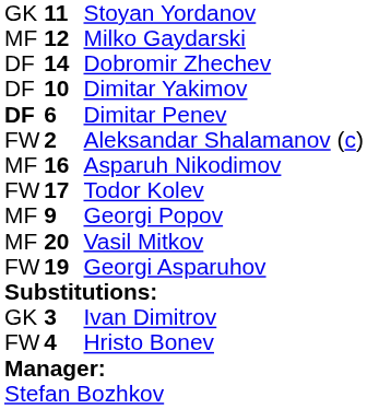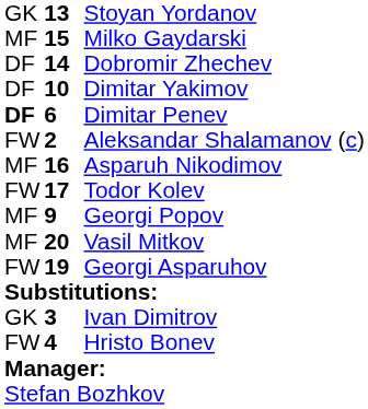 <table style="font-size: 90%" cellspacing="0" cellpadding="0">
 <tr>
 <th width="25"></th>
 <th width="25"></th>
 </tr>
 <tr>
 <td>GK</td>
-<td><strong>11</strong></td>
+<td><strong>13</strong></td>
 <td><a href='#'>Stoyan Yordanov</a></td>
 </tr>
 <tr>
 <td>MF</td>
-<td><strong>12</strong></td>
+<td><strong>15</strong></td>
 <td><a href='#'>Milko Gaydarski</a></td>
 </tr>
 <tr>
 <td>DF</td>
 <td><strong>14</strong></td>
 <td><a href='#'>Dobromir Zhechev</a></td>
 </tr>
 <tr>
 <td>DF</td>
 <td><strong>10</strong></td>
 <td><a href='#'>Dimitar Yakimov</a></td>
 <td></td>
 <td></td>
 </tr>
 <tr>
 <td><strong>DF</strong></td>
 <td><strong>6</strong></td>
 <td><a href='#'>Dimitar Penev</a></td>
 <td></td>
 <td></td>
 </tr>
 <tr>
 <td>FW</td>
 <td><strong>2</strong></td>
 <td><a href='#'>Aleksandar Shalamanov</a> (<a href='#'>c</a>)</td>
 </tr>
 <tr>
 <td>MF</td>
 <td><strong>16</strong></td>
 <td><a href='#'>Asparuh Nikodimov</a></td>
 </tr>
 <tr>
 <td>FW</td>
 <td><strong>17</strong></td>
 <td><a href='#'>Todor Kolev</a></td>
 </tr>
 <tr>
 <td>MF</td>
 <td><strong>9</strong></td>
 <td><a href='#'>Georgi Popov</a></td>
 </tr>
 <tr>
 <td>MF</td>
 <td><strong>20</strong></td>
 <td><a href='#'>Vasil Mitkov</a></td>
 </tr>
 <tr>
 <td>FW</td>
 <td><strong>19</strong></td>
 <td><a href='#'>Georgi Asparuhov</a></td>
 </tr>
 <tr>
 <td colspan=3><strong>Substitutions:</strong></td>
 </tr>
 <tr>
 <td>GK</td>
 <td><strong>3</strong></td>
 <td><a href='#'>Ivan Dimitrov</a></td>
 <td></td>
 <td></td>
 </tr>
 <tr>
 <td>FW</td>
 <td><strong>4</strong></td>
 <td><a href='#'>Hristo Bonev</a></td>
 <td></td>
 <td></td>
 </tr>
 <tr>
 <td colspan=3><strong>Manager:</strong></td>
 </tr>
 <tr>
 <td colspan="4"><a href='#'>Stefan Bozhkov</a></td>
 </tr>
 </table>
